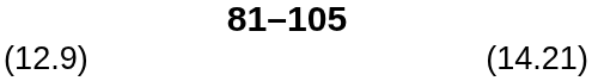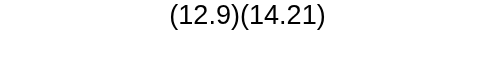 <table width="100%" cellspacing="0" cellpadding="0">
 <tr>
 <td width=40% align=right><strong></strong></td>
-<td align=center width="20"%><strong>81–105</strong></td>
 <td width=40%><strong></strong></td>
 </tr>
 <tr style=font-size:90%>
 <td align=right>(12.9)</td>
-<td align=center></td>
 <td align=left>(14.21)</td>
 </tr>
 </table>
